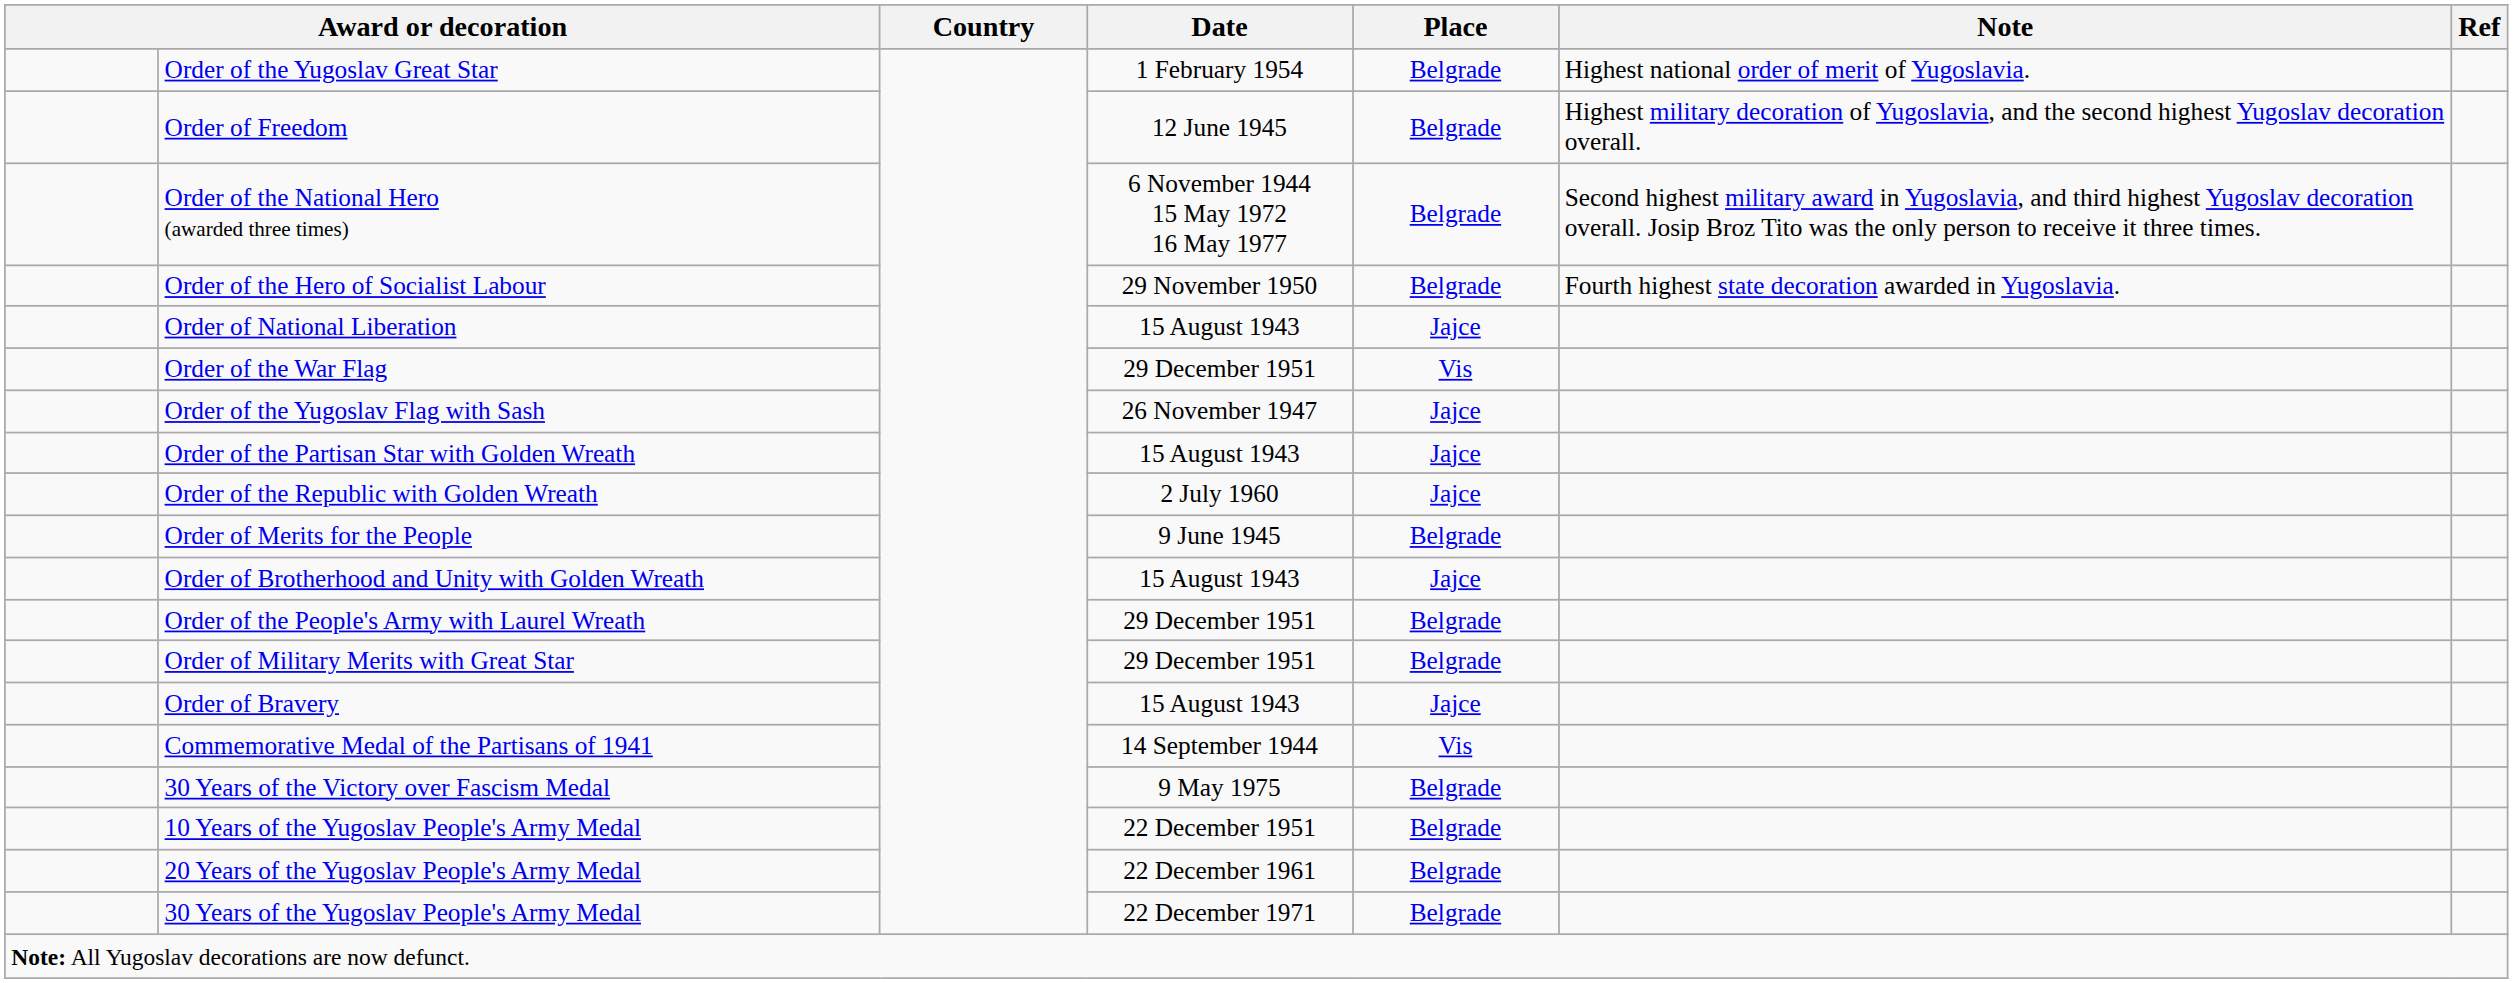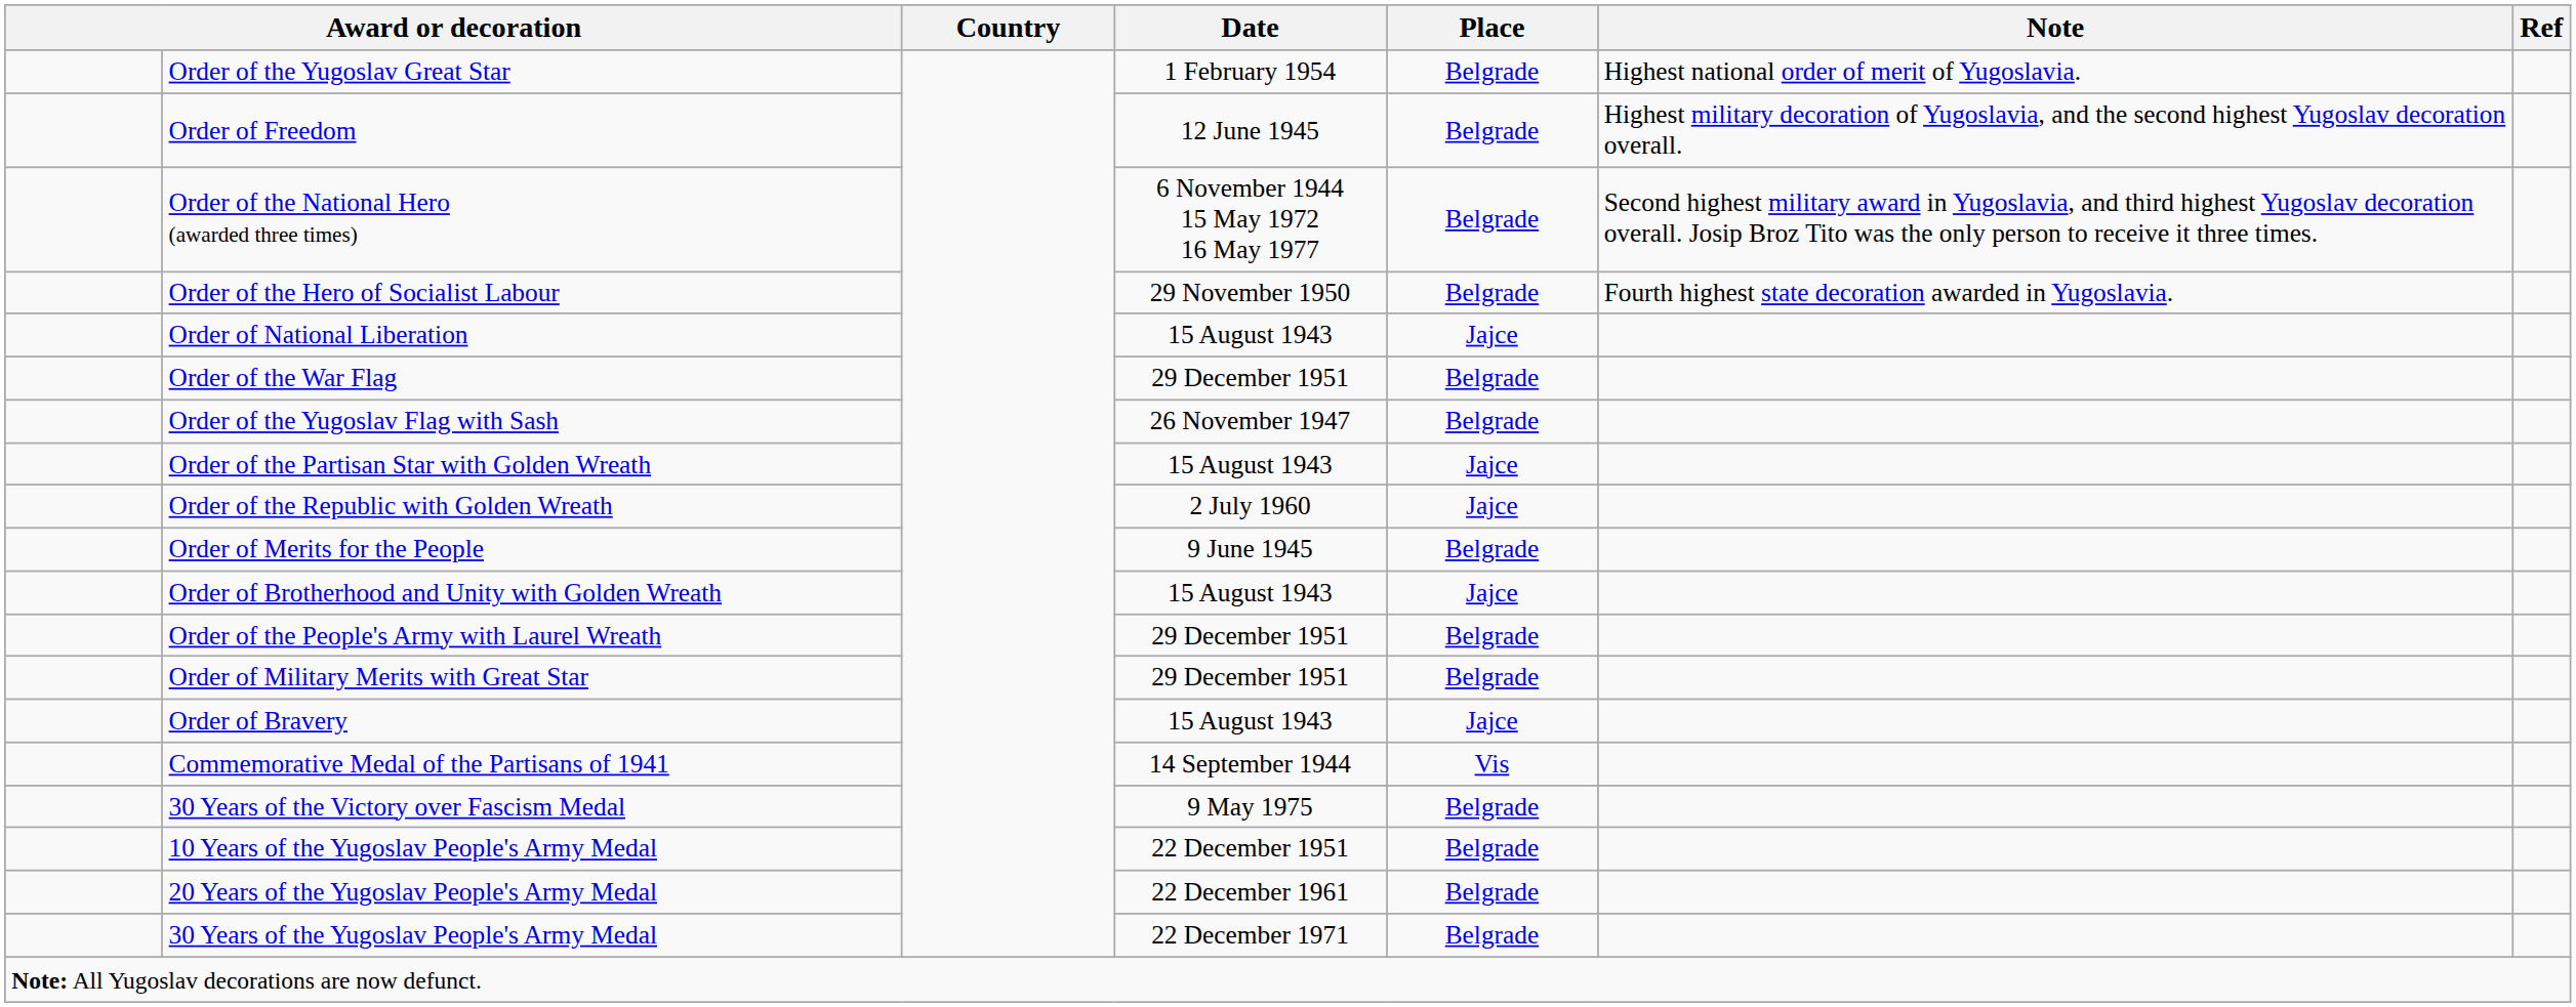 <table class="wikitable" style="text-align:left;">
 <tr ->
 <th colspan=2 width="490px">Award or decoration</th>
 <th width="110px">Country</th>
 <th width="110px">Date</th>
 <th width="110px">Place</th>
 <th width="500px">Note</th>
 <th>Ref</th>
 </tr>
 <tr ->
 <td width="80px"></td>
 <td style="font-size:90%;"><a href='#'>Order of the Yugoslav Great Star</a></td>
 <td rowspan="19" style="font-size:90%;"></td>
 <td align="center" style="font-size:90%;">1 February 1954</td>
 <td align="center" style="font-size:90%;"><a href='#'>Belgrade</a></td>
 <td style="font-size:90%;">Highest national <a href='#'>order of merit</a> of <a href='#'>Yugoslavia</a>.</td>
 <td style="font-size:90%;"></td>
 </tr>
 <tr>
 <td></td>
 <td style="font-size:90%;"><a href='#'>Order of Freedom</a></td>
 <td align="center" style="font-size:90%;">12 June 1945</td>
 <td align="center" style="font-size:90%;"><a href='#'>Belgrade</a></td>
 <td style="font-size:90%;">Highest <a href='#'>military decoration</a> of <a href='#'>Yugoslavia</a>, and the second highest <a href='#'>Yugoslav decoration</a> overall.</td>
 <td style="font-size:90%;"></td>
 </tr>
 <tr>
 <td></td>
 <td style="font-size:90%;"><a href='#'>Order of the National Hero</a><br><small>(awarded three times)</small></td>
 <td align="center" style="width:10em; font-size:90%;">6 November 1944<br>15 May 1972<br>16 May 1977</td>
 <td align="center" style="font-size:90%;"><a href='#'>Belgrade</a></td>
 <td style="font-size:90%;">Second highest <a href='#'>military award</a> in <a href='#'>Yugoslavia</a>, and third highest <a href='#'>Yugoslav decoration</a> overall. Josip Broz Tito was the only person to receive it three times.</td>
 <td style="font-size:90%;"></td>
 </tr>
 <tr>
 <td></td>
 <td style="font-size:90%;"><a href='#'>Order of the Hero of Socialist Labour</a></td>
 <td align="center" style="font-size:90%;">29 November 1950</td>
 <td align="center" style="font-size:90%;"><a href='#'>Belgrade</a></td>
 <td style="font-size:90%;">Fourth highest <a href='#'>state decoration</a> awarded in <a href='#'>Yugoslavia</a>.</td>
 <td></td>
 </tr>
 <tr>
 <td></td>
 <td style="font-size:90%;"><a href='#'>Order of National Liberation</a></td>
 <td align="center" style="font-size:90%;">15 August 1943</td>
 <td align="center" style="font-size:90%;"><a href='#'>Jajce</a></td>
 <td style="font-size:90%;"></td>
 <td></td>
 </tr>
 <tr>
 <td></td>
 <td style="font-size:90%;"><a href='#'>Order of the War Flag</a></td>
 <td align="center" style="font-size:90%;">29 December 1951</td>
-<td align="center" style="font-size:90%;"><a href='#'>Vis</a></td>
+<td align="center" style="font-size:90%;"><a href='#'>Belgrade</a></td>
 <td style="font-size:90%;"></td>
 <td style="font-size:90%;"></td>
 </tr>
 <tr>
 <td></td>
 <td style="font-size:90%;"><a href='#'>Order of the Yugoslav Flag with Sash</a></td>
 <td align="center" style="font-size:90%;">26 November 1947</td>
-<td align="center" style="font-size:90%;"><a href='#'>Jajce</a></td>
+<td align="center" style="font-size:90%;"><a href='#'>Belgrade</a></td>
 <td style="font-size:90%;"></td>
 <td style="font-size:90%;"></td>
 </tr>
 <tr>
 <td></td>
 <td style="font-size:90%;"><a href='#'>Order of the Partisan Star with Golden Wreath</a></td>
 <td align="center" style="font-size:90%;">15 August 1943</td>
 <td align="center" style="font-size:90%;"><a href='#'>Jajce</a></td>
 <td style="font-size:90%;"></td>
 <td style="font-size:90%;"></td>
 </tr>
 <tr>
 <td></td>
 <td style="font-size:90%;"><a href='#'>Order of the Republic with Golden Wreath</a></td>
 <td align="center" style="font-size:90%;">2 July 1960</td>
 <td align="center" style="font-size:90%;"><a href='#'>Jajce</a></td>
 <td style="font-size:90%;"></td>
 <td style="font-size:90%;"></td>
 </tr>
 <tr>
 <td></td>
 <td style="font-size:90%;"><a href='#'>Order of Merits for the People</a></td>
 <td align="center" style="font-size:90%;">9 June 1945</td>
 <td align="center" style="font-size:90%;"><a href='#'>Belgrade</a></td>
 <td style="font-size:90%;"></td>
 <td style="font-size:90%;"></td>
 </tr>
 <tr>
 <td></td>
 <td style="font-size:90%;"><a href='#'>Order of Brotherhood and Unity with Golden Wreath</a></td>
 <td align="center" style="font-size:90%;">15 August 1943</td>
 <td align="center" style="font-size:90%;"><a href='#'>Jajce</a></td>
 <td style="font-size:90%;"></td>
 <td></td>
 </tr>
 <tr>
 <td></td>
 <td style="font-size:90%;"><a href='#'>Order of the People's Army with Laurel Wreath</a></td>
 <td align="center" style="font-size:90%;">29 December 1951</td>
 <td align="center" style="font-size:90%;"><a href='#'>Belgrade</a></td>
 <td style="font-size:90%;"></td>
 <td style="font-size:90%;"></td>
 </tr>
 <tr>
 <td></td>
 <td style="font-size:90%;"><a href='#'>Order of Military Merits with Great Star</a></td>
 <td align="center" style="font-size:90%;">29 December 1951</td>
 <td align="center" style="font-size:90%;"><a href='#'>Belgrade</a></td>
 <td style="font-size:90%;"></td>
 <td style="font-size:90%;"></td>
 </tr>
 <tr>
 <td></td>
 <td style="font-size:90%;"><a href='#'>Order of Bravery</a></td>
 <td align="center" style="font-size:90%;">15 August 1943</td>
 <td align="center" style="font-size:90%;"><a href='#'>Jajce</a></td>
 <td style="font-size:90%;"></td>
 <td style="font-size:90%;"></td>
 </tr>
 <tr>
 <td></td>
 <td style="font-size:90%;"><a href='#'>Commemorative Medal of the Partisans of 1941</a></td>
 <td align="center" style="font-size:90%;">14 September 1944</td>
 <td align="center" style="font-size:90%;"><a href='#'>Vis</a></td>
 <td style="font-size:90%;"></td>
 <td style="font-size:90%;"></td>
 </tr>
 <tr>
 <td></td>
 <td style="font-size:90%;"><a href='#'>30 Years of the Victory over Fascism Medal</a></td>
 <td align="center" style="font-size:90%;">9 May 1975</td>
 <td align="center" style="font-size:90%;"><a href='#'>Belgrade</a></td>
 <td style="font-size:90%;"></td>
 <td style="font-size:90%;"></td>
 </tr>
 <tr>
 <td></td>
 <td style="font-size:90%;"><a href='#'>10 Years of the Yugoslav People's Army Medal</a></td>
 <td align="center" style="font-size:90%;">22 December 1951</td>
 <td align="center" style="font-size:90%;"><a href='#'>Belgrade</a></td>
 <td style="font-size:90%;"></td>
 <td style="font-size:90%;"></td>
 </tr>
 <tr>
 <td></td>
 <td style="font-size:90%;"><a href='#'>20 Years of the Yugoslav People's Army Medal</a></td>
 <td align="center" style="font-size:90%;">22 December 1961</td>
 <td align="center" style="font-size:90%;"><a href='#'>Belgrade</a></td>
 <td style="font-size:90%;"></td>
 <td style="font-size:90%;"></td>
 </tr>
 <tr>
 <td></td>
 <td style="font-size:90%;"><a href='#'>30 Years of the Yugoslav People's Army Medal</a></td>
 <td align="center" style="font-size:90%;">22 December 1971</td>
 <td align="center" style="font-size:90%;"><a href='#'>Belgrade</a></td>
 <td style="font-size:90%;"></td>
 <td style="font-size:90%;"></td>
 </tr>
 <tr ->
 <td align="left" colspan="7"><small><strong>Note:</strong> All Yugoslav decorations are now defunct.</small></td>
 </tr>
 </table>
